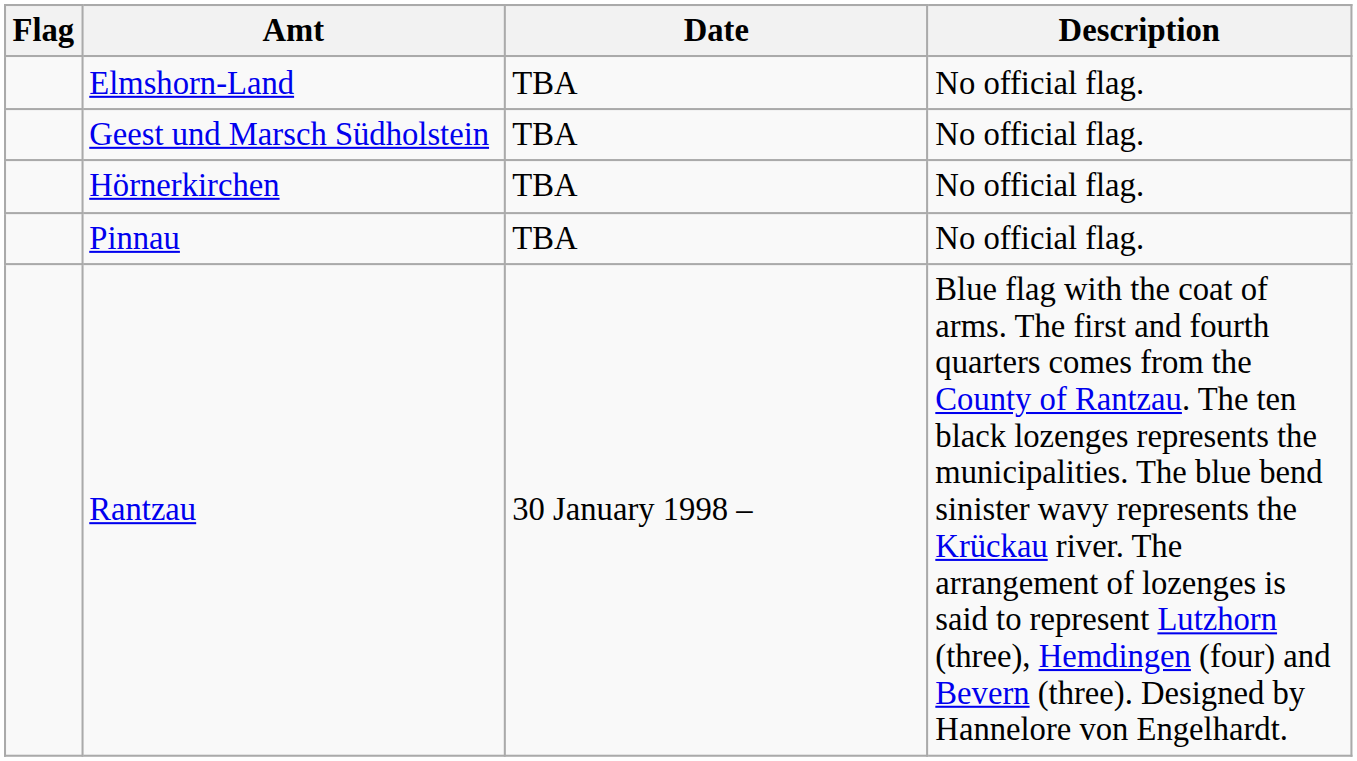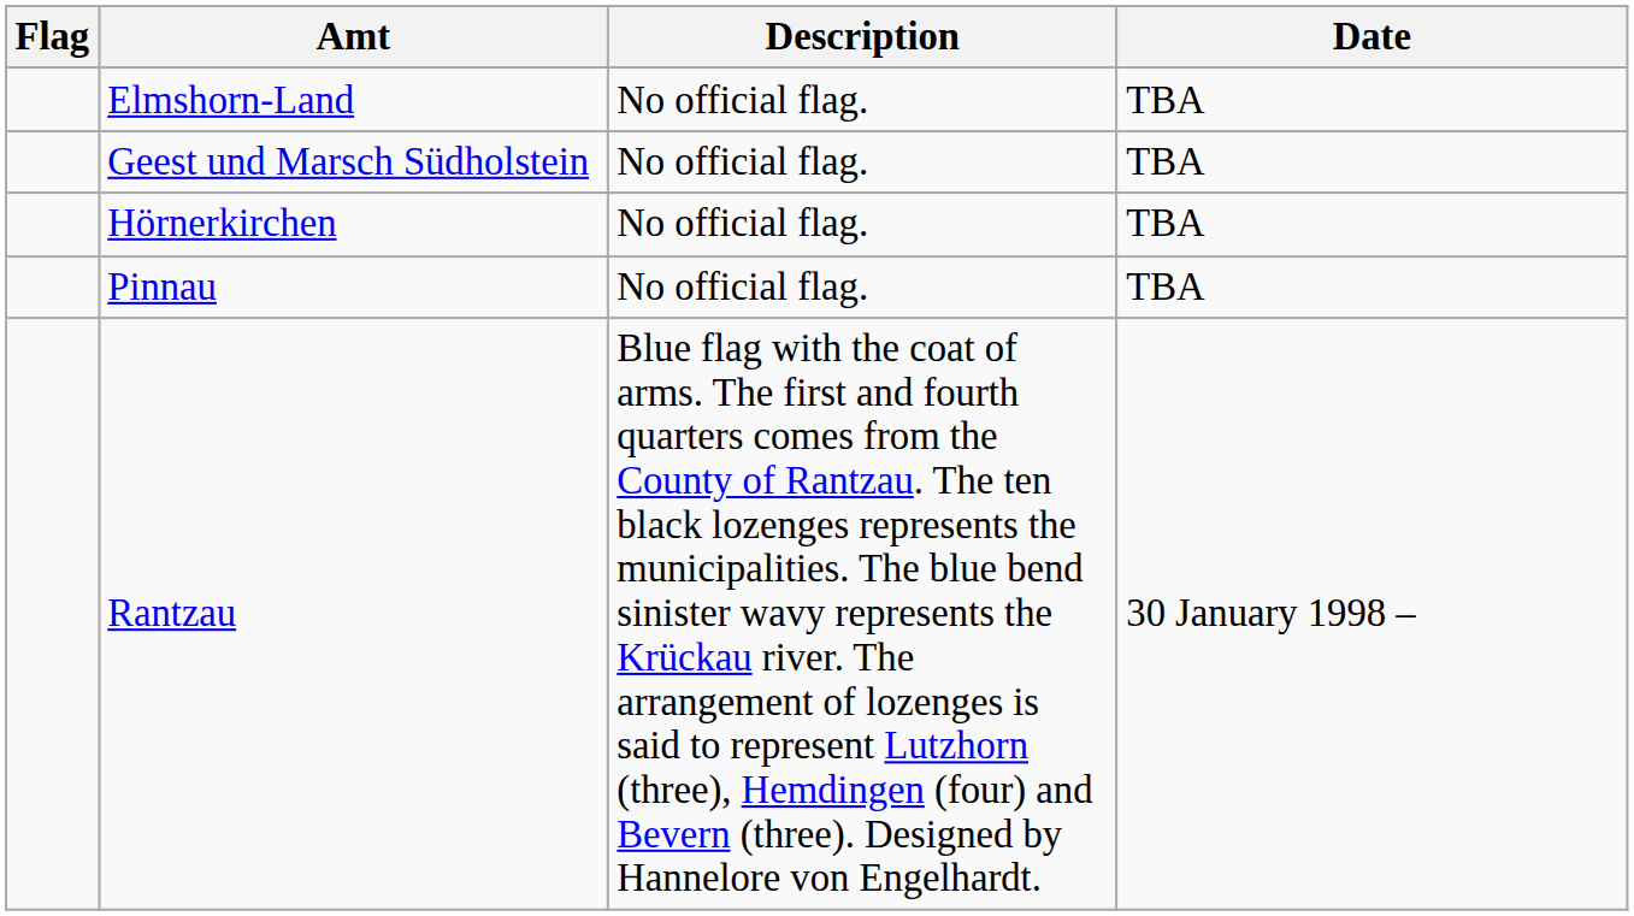 <table class="wikitable">
 <tr>
 <th>Flag</th>
 <th style="width:200px;">Amt</th>
+<th style="width:200px;">Description</th>
 <th style="width:200px;">Date</th>
-<th style="width:200px;">Description</th>
 </tr>
 <tr>
 <td></td>
 <td><a href='#'>Elmshorn-Land</a></td>
+<td>No official flag.</td>
 <td>TBA</td>
-<td>No official flag.</td>
 </tr>
 <tr>
 <td></td>
 <td><a href='#'>Geest und Marsch Südholstein</a></td>
+<td>No official flag.</td>
 <td>TBA</td>
-<td>No official flag.</td>
 </tr>
 <tr>
 <td></td>
 <td><a href='#'>Hörnerkirchen</a></td>
+<td>No official flag.</td>
 <td>TBA</td>
-<td>No official flag.</td>
 </tr>
 <tr>
 <td></td>
 <td><a href='#'>Pinnau</a></td>
+<td>No official flag.</td>
 <td>TBA</td>
-<td>No official flag.</td>
 </tr>
 <tr>
 <td></td>
 <td><a href='#'>Rantzau</a></td>
+<td>Blue flag with the coat of arms. The first and fourth quarters comes from the <a href='#'>County of Rantzau</a>. The ten black lozenges represents the municipalities. The blue bend sinister wavy represents the <a href='#'>Krückau</a> river. The arrangement of lozenges is said to represent <a href='#'>Lutzhorn</a> (three), <a href='#'>Hemdingen</a> (four) and <a href='#'>Bevern</a> (three). Designed by Hannelore von Engelhardt.</td>
 <td>30 January 1998 –</td>
-<td>Blue flag with the coat of arms. The first and fourth quarters comes from the <a href='#'>County of Rantzau</a>. The ten black lozenges represents the municipalities. The blue bend sinister wavy represents the <a href='#'>Krückau</a> river. The arrangement of lozenges is said to represent <a href='#'>Lutzhorn</a> (three), <a href='#'>Hemdingen</a> (four) and <a href='#'>Bevern</a> (three). Designed by Hannelore von Engelhardt.</td>
 </tr>
 </table>
